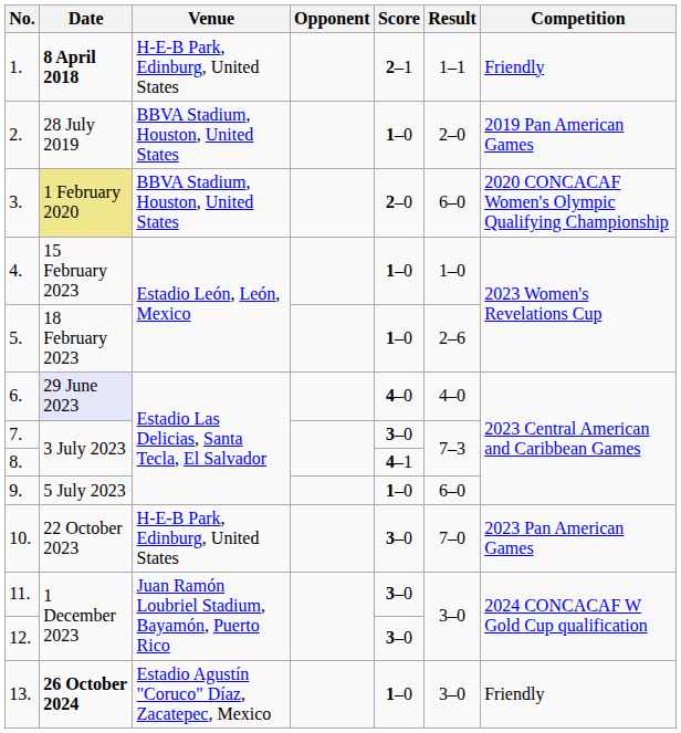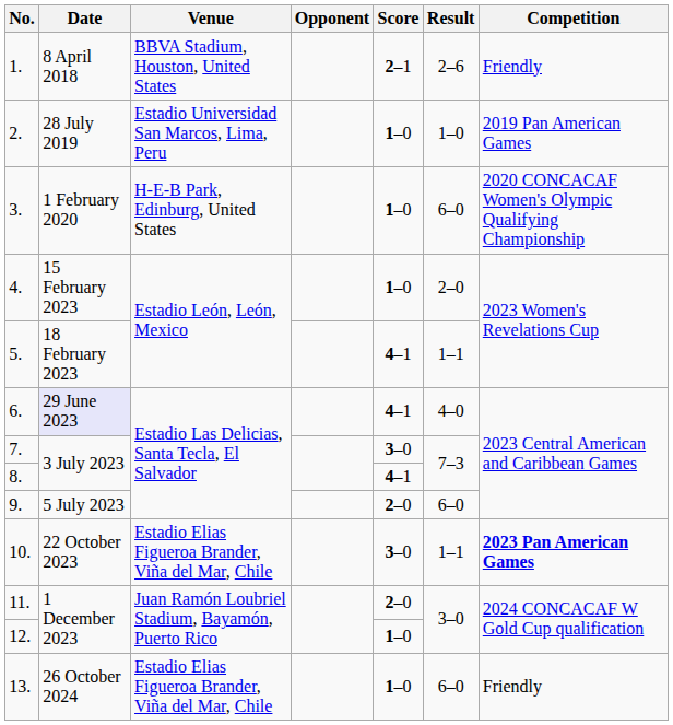 <table class="wikitable">
 <tr>
 <th>No.</th>
 <th>Date</th>
 <th>Venue</th>
 <th>Opponent</th>
 <th>Score</th>
 <th>Result</th>
 <th>Competition</th>
 </tr>
 <tr>
 <td>1.</td>
-<td><strong>8 April 2018</strong></td>
-<td><a href='#'>H-E-B Park</a>, <a href='#'>Edinburg</a>, United States</td>
+<td>8 April 2018</td>
+<td><a href='#'>BBVA Stadium</a>, <a href='#'>Houston</a>, <a href='#'>United States</a></td>
 <td></td>
 <td align=center><strong>2</strong>–1</td>
-<td align=center>1–1</td>
+<td align=center>2–6</td>
 <td><a href='#'>Friendly</a></td>
 </tr>
 <tr>
 <td>2.</td>
 <td>28 July 2019</td>
-<td><a href='#'>BBVA Stadium</a>, <a href='#'>Houston</a>, <a href='#'>United States</a></td>
+<td><a href='#'>Estadio Universidad San Marcos</a>, <a href='#'>Lima</a>, <a href='#'>Peru</a></td>
 <td></td>
 <td align=center><strong>1</strong>–0</td>
-<td align=center>2–0</td>
+<td align=center>1–0</td>
 <td><a href='#'>2019 Pan American Games</a></td>
 </tr>
 <tr>
 <td>3.</td>
-<td style="background: khaki;">1 February 2020</td>
-<td><a href='#'>BBVA Stadium</a>, <a href='#'>Houston</a>, <a href='#'>United States</a></td>
+<td>1 February 2020</td>
+<td><a href='#'>H-E-B Park</a>, <a href='#'>Edinburg</a>, United States</td>
 <td></td>
-<td align=center><strong>2</strong>–0</td>
+<td align=center><strong>1</strong>–0</td>
 <td align=center>6–0</td>
 <td><a href='#'>2020 CONCACAF Women's Olympic Qualifying Championship</a></td>
 </tr>
 <tr>
 <td>4.</td>
 <td>15 February 2023</td>
 <td rowspan=2><a href='#'>Estadio León</a>, <a href='#'>León</a>, <a href='#'>Mexico</a></td>
 <td></td>
 <td align=center><strong>1</strong>–0</td>
-<td align=center>1–0</td>
+<td align=center>2–0</td>
 <td rowspan=2><a href='#'>2023 Women's Revelations Cup</a></td>
 </tr>
 <tr>
 <td>5.</td>
 <td>18 February 2023</td>
 <td></td>
-<td align=center><strong>1</strong>–0</td>
-<td align=center>2–6</td>
+<td align=center><strong>4</strong>–1</td>
+<td align=center>1–1</td>
 </tr>
 <tr>
 <td>6.</td>
 <td style="background: lavender;">29 June 2023</td>
 <td rowspan=4><a href='#'>Estadio Las Delicias</a>, <a href='#'>Santa Tecla</a>, <a href='#'>El Salvador</a></td>
 <td></td>
-<td align=center><strong>4</strong>–0</td>
+<td align=center><strong>4</strong>–1</td>
 <td align=center>4–0</td>
 <td rowspan=4><a href='#'>2023 Central American and Caribbean Games</a></td>
 </tr>
 <tr>
 <td>7.</td>
 <td rowspan=2>3 July 2023</td>
 <td rowspan=2></td>
 <td align=center><strong>3</strong>–0</td>
 <td rowspan=2 align=center>7–3</td>
 </tr>
 <tr>
 <td>8.</td>
 <td align=center><strong>4</strong>–1</td>
 </tr>
 <tr>
 <td>9.</td>
 <td>5 July 2023</td>
 <td></td>
-<td align=center><strong>1</strong>–0</td>
+<td align=center><strong>2</strong>–0</td>
 <td align=center>6–0</td>
 </tr>
 <tr>
 <td>10.</td>
 <td>22 October 2023</td>
-<td><a href='#'>H-E-B Park</a>, <a href='#'>Edinburg</a>, United States</td>
+<td><a href='#'>Estadio Elias Figueroa Brander</a>, <a href='#'>Viña del Mar</a>, <a href='#'>Chile</a></td>
 <td></td>
 <td align=center><strong>3</strong>–0</td>
-<td align=center>7–0</td>
-<td><a href='#'>2023 Pan American Games</a></td>
+<td align=center>1–1</td>
+<td><strong><a href='#'>2023 Pan American Games</a></strong></td>
 </tr>
 <tr>
 <td>11.</td>
 <td rowspan=2>1 December 2023</td>
 <td rowspan=2><a href='#'>Juan Ramón Loubriel Stadium</a>, <a href='#'>Bayamón</a>, <a href='#'>Puerto Rico</a></td>
 <td rowspan=2></td>
-<td align=center><strong>3</strong>–0</td>
+<td align=center><strong>2</strong>–0</td>
 <td rowspan=2 align=center>3–0</td>
 <td rowspan=2><a href='#'>2024 CONCACAF W Gold Cup qualification</a></td>
 </tr>
 <tr>
 <td>12.</td>
-<td align=center><strong>3</strong>–0</td>
+<td align=center><strong>1</strong>–0</td>
 </tr>
 <tr>
 <td>13.</td>
-<td><strong>26 October 2024</strong></td>
-<td><a href='#'>Estadio Agustín "Coruco" Díaz</a>, <a href='#'>Zacatepec</a>, Mexico</td>
+<td>26 October 2024</td>
+<td><a href='#'>Estadio Elias Figueroa Brander</a>, <a href='#'>Viña del Mar</a>, <a href='#'>Chile</a></td>
 <td></td>
 <td align=center><strong>1</strong>–0</td>
-<td align=center>3–0</td>
+<td align=center>6–0</td>
 <td>Friendly</td>
 </tr>
 <tr>
 </tr>
 </table>
